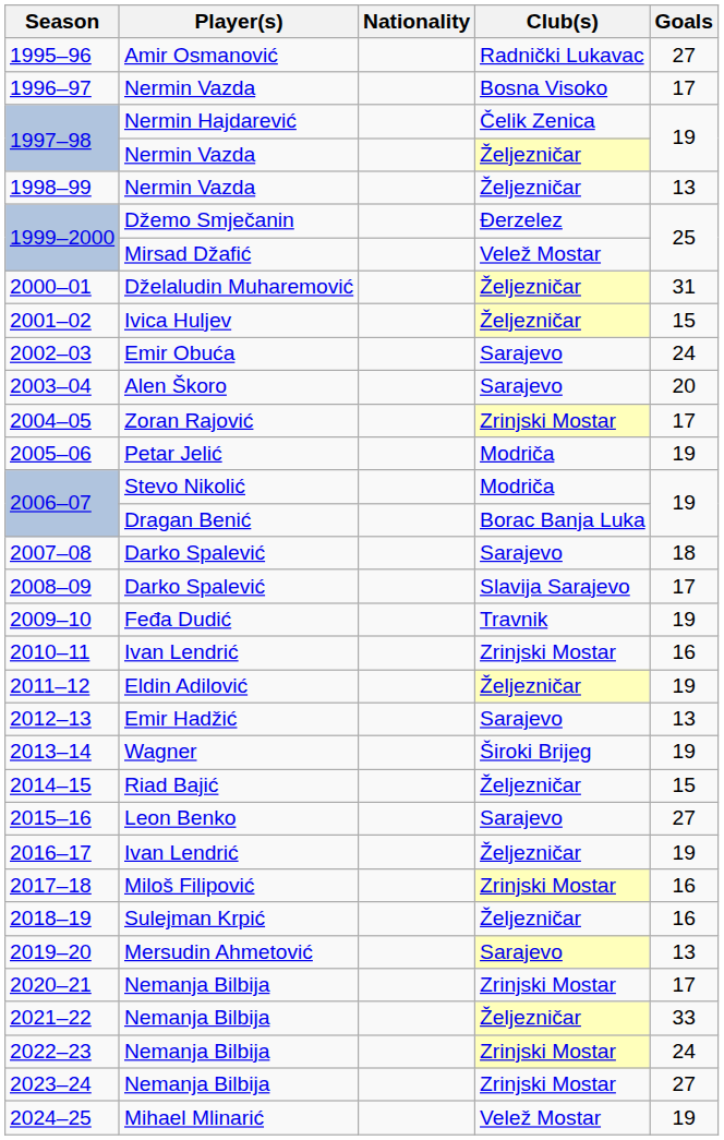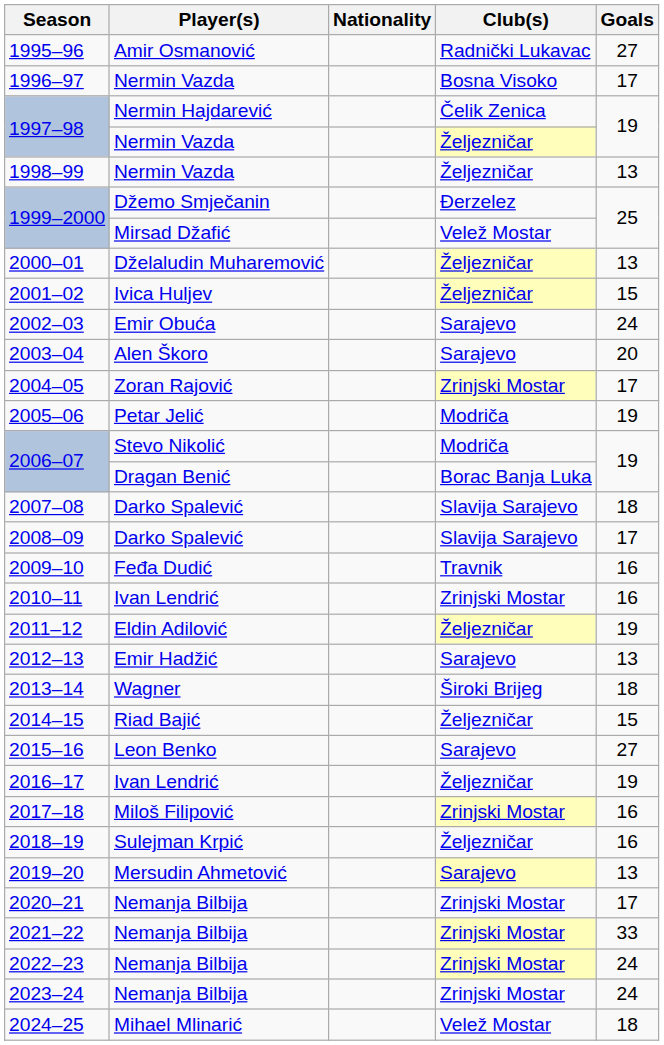 <table class="wikitable sortable">
 <tr>
 <th>Season</th>
 <th>Player(s)</th>
 <th>Nationality</th>
 <th>Club(s)</th>
 <th>Goals</th>
 </tr>
 <tr>
 <td><a href='#'>1995–96</a></td>
 <td data-sort-value="Osmanović, Amir"><a href='#'>Amir Osmanović</a></td>
 <td></td>
 <td><a href='#'>Radnički Lukavac</a></td>
 <td style="text-align:center">27</td>
 </tr>
 <tr>
 <td><a href='#'>1996–97</a></td>
 <td data-sort-value="Vazda, Nermin"><a href='#'>Nermin Vazda</a></td>
 <td></td>
 <td><a href='#'>Bosna Visoko</a></td>
 <td style="text-align:center">17</td>
 </tr>
 <tr>
 <td rowspan="2" style="background:#B0C4DE"><a href='#'>1997–98</a><sup></sup></td>
 <td data-sort-value="Hajdarević, Nermin"><a href='#'>Nermin Hajdarević</a></td>
 <td></td>
 <td><a href='#'>Čelik Zenica</a></td>
 <td rowspan="2" style="text-align:center">19</td>
 </tr>
 <tr>
 <td data-sort-value="Vazda, Nermin"><a href='#'>Nermin Vazda</a> </td>
 <td></td>
 <td style="background:#FFFFBB"><a href='#'>Željezničar</a></td>
 </tr>
 <tr>
 <td><a href='#'>1998–99</a></td>
 <td data-sort-value="Vazda, Nermin"><a href='#'>Nermin Vazda</a> </td>
 <td></td>
 <td><a href='#'>Željezničar</a></td>
 <td style="text-align:center">13</td>
 </tr>
 <tr>
 <td rowspan="2" style="background:#B0C4DE"><a href='#'>1999–2000</a></td>
 <td data-sort-value="Smječanin, Džemo"><a href='#'>Džemo Smječanin</a></td>
 <td></td>
 <td><a href='#'>Đerzelez</a></td>
 <td rowspan="2" style="text-align:center">25</td>
 </tr>
 <tr>
 <td data-sort-value="Džafić, Mirsad"><a href='#'>Mirsad Džafić</a></td>
 <td></td>
 <td><a href='#'>Velež Mostar</a></td>
 </tr>
 <tr>
 <td><a href='#'>2000–01</a></td>
 <td data-sort-value="Muharemović, Dželaludin"><a href='#'>Dželaludin Muharemović</a></td>
 <td></td>
 <td style="background:#FFFFBB"><a href='#'>Željezničar</a></td>
-<td style="text-align:center">31</td>
+<td style="text-align:center">13</td>
 </tr>
 <tr>
 <td><a href='#'>2001–02</a></td>
 <td data-sort-value="Huljev, Ivica"><a href='#'>Ivica Huljev</a></td>
 <td></td>
 <td style="background:#FFFFBB"><a href='#'>Željezničar</a></td>
 <td style="text-align:center">15</td>
 </tr>
 <tr>
 <td><a href='#'>2002–03</a></td>
 <td data-sort-value="Obuća, Emir"><a href='#'>Emir Obuća</a></td>
 <td></td>
 <td><a href='#'>Sarajevo</a></td>
 <td style="text-align:center">24</td>
 </tr>
 <tr>
 <td><a href='#'>2003–04</a></td>
 <td data-sort-value="Alen, Škoro"><a href='#'>Alen Škoro</a></td>
 <td></td>
 <td><a href='#'>Sarajevo</a></td>
 <td style="text-align:center">20</td>
 </tr>
 <tr>
 <td><a href='#'>2004–05</a></td>
 <td data-sort-value="Zoran, Rajović"><a href='#'>Zoran Rajović</a></td>
 <td></td>
 <td style="background:#FFFFBB"><a href='#'>Zrinjski Mostar</a></td>
 <td style="text-align:center">17</td>
 </tr>
 <tr>
 <td><a href='#'>2005–06</a></td>
 <td data-sort-value="Jelić, Petar"><a href='#'>Petar Jelić</a></td>
 <td></td>
 <td><a href='#'>Modriča</a></td>
 <td style="text-align:center">19</td>
 </tr>
 <tr>
 <td rowspan="2" style="background:#B0C4DE"><a href='#'>2006–07</a></td>
 <td data-sort-value="Nikolić, Stevo"><a href='#'>Stevo Nikolić</a></td>
 <td></td>
 <td><a href='#'>Modriča</a></td>
 <td rowspan="2" style="text-align:center">19</td>
 </tr>
 <tr>
 <td data-sort-value="Benić, Dragan"><a href='#'>Dragan Benić</a></td>
 <td></td>
 <td><a href='#'>Borac Banja Luka</a></td>
 </tr>
 <tr>
 <td><a href='#'>2007–08</a></td>
 <td data-sort-value="Spalević, Darko"><a href='#'>Darko Spalević</a></td>
 <td></td>
-<td><a href='#'>Sarajevo</a></td>
+<td><a href='#'>Slavija Sarajevo</a></td>
 <td style="text-align:center">18</td>
 </tr>
 <tr>
 <td><a href='#'>2008–09</a></td>
 <td data-sort-value="Spalević, Darko"><a href='#'>Darko Spalević</a> </td>
 <td></td>
 <td><a href='#'>Slavija Sarajevo</a></td>
 <td style="text-align:center">17</td>
 </tr>
 <tr>
 <td><a href='#'>2009–10</a></td>
 <td data-sort-value="Dudić, Feđa"><a href='#'>Feđa Dudić</a></td>
 <td></td>
 <td><a href='#'>Travnik</a></td>
-<td style="text-align:center">19</td>
+<td style="text-align:center">16</td>
 </tr>
 <tr>
 <td><a href='#'>2010–11</a></td>
 <td data-sort-value="Lendrić, Ivan"><a href='#'>Ivan Lendrić</a></td>
 <td></td>
 <td><a href='#'>Zrinjski Mostar</a></td>
 <td style="text-align:center">16</td>
 </tr>
 <tr>
 <td><a href='#'>2011–12</a></td>
 <td data-sort-value="Adilović, Eldin"><a href='#'>Eldin Adilović</a></td>
 <td></td>
 <td style="background:#FFFFBB"><a href='#'>Željezničar</a></td>
 <td style="text-align:center">19</td>
 </tr>
 <tr>
 <td><a href='#'>2012–13</a></td>
 <td data-sort-value="Hadžić, Emir"><a href='#'>Emir Hadžić</a></td>
 <td></td>
 <td><a href='#'>Sarajevo</a></td>
 <td style="text-align:center">13</td>
 </tr>
 <tr>
 <td><a href='#'>2013–14</a></td>
 <td data-sort-value="Wagner"><a href='#'>Wagner</a></td>
 <td></td>
 <td><a href='#'>Široki Brijeg</a></td>
-<td style="text-align:center">19</td>
+<td style="text-align:center">18</td>
 </tr>
 <tr>
 <td><a href='#'>2014–15</a></td>
 <td data-sort-value="Bajić, Riad"><a href='#'>Riad Bajić</a></td>
 <td></td>
 <td><a href='#'>Željezničar</a></td>
 <td style="text-align:center">15</td>
 </tr>
 <tr>
 <td><a href='#'>2015–16</a></td>
 <td data-sort-value="Benko, Leon"><a href='#'>Leon Benko</a></td>
 <td></td>
 <td><a href='#'>Sarajevo</a></td>
 <td style="text-align:center">27</td>
 </tr>
 <tr>
 <td><a href='#'>2016–17</a></td>
 <td data-sort-value="Lendrić, Ivan"><a href='#'>Ivan Lendrić</a> </td>
 <td></td>
 <td><a href='#'>Željezničar</a></td>
 <td style="text-align:center">19</td>
 </tr>
 <tr>
 <td><a href='#'>2017–18</a></td>
 <td data-sort-value="Filipović, Miloš"><a href='#'>Miloš Filipović</a></td>
 <td></td>
 <td style="background:#FFFFBB"><a href='#'>Zrinjski Mostar</a></td>
 <td style="text-align:center">16</td>
 </tr>
 <tr>
 <td><a href='#'>2018–19</a></td>
 <td data-sort-value="Krpić, Sulejman"><a href='#'>Sulejman Krpić</a></td>
 <td></td>
 <td><a href='#'>Željezničar</a></td>
 <td style="text-align:center">16</td>
 </tr>
 <tr>
 <td><a href='#'>2019–20</a></td>
 <td data-sort-value="Ahmetović, Mersudin"><a href='#'>Mersudin Ahmetović</a></td>
 <td></td>
 <td style="background:#FFFFBB"><a href='#'>Sarajevo</a></td>
 <td style="text-align:center">13</td>
 </tr>
 <tr>
 <td><a href='#'>2020–21</a></td>
 <td data-sort-value="Bilbija, Nemanja"><a href='#'>Nemanja Bilbija</a></td>
 <td></td>
 <td><a href='#'>Zrinjski Mostar</a></td>
 <td style="text-align:center">17</td>
 </tr>
 <tr>
 <td><a href='#'>2021–22</a></td>
 <td data-sort-value="Bilbija, Nemanja"><a href='#'>Nemanja Bilbija</a> </td>
 <td></td>
-<td style="background:#FFFFBB"><a href='#'>Željezničar</a></td>
+<td style="background:#FFFFBB"><a href='#'>Zrinjski Mostar</a></td>
 <td style="text-align:center">33</td>
 </tr>
 <tr>
 <td><a href='#'>2022–23</a></td>
 <td data-sort-value="Bilbija, Nemanja"><a href='#'>Nemanja Bilbija</a> </td>
 <td></td>
 <td style="background:#FFFFBB"><a href='#'>Zrinjski Mostar</a></td>
 <td style="text-align:center">24</td>
 </tr>
 <tr>
 <td><a href='#'>2023–24</a></td>
 <td data-sort-value="Bilbija, Nemanja"><a href='#'>Nemanja Bilbija</a> </td>
 <td></td>
 <td><a href='#'>Zrinjski Mostar</a></td>
-<td style="text-align:center">27</td>
+<td style="text-align:center">24</td>
 </tr>
 <tr>
 <td><a href='#'>2024–25</a></td>
 <td data-sort-value="Mlinarić, Mihael"><a href='#'>Mihael Mlinarić</a></td>
 <td></td>
 <td><a href='#'>Velež Mostar</a></td>
-<td style="text-align:center">19</td>
+<td style="text-align:center">18</td>
 </tr>
 </table>
